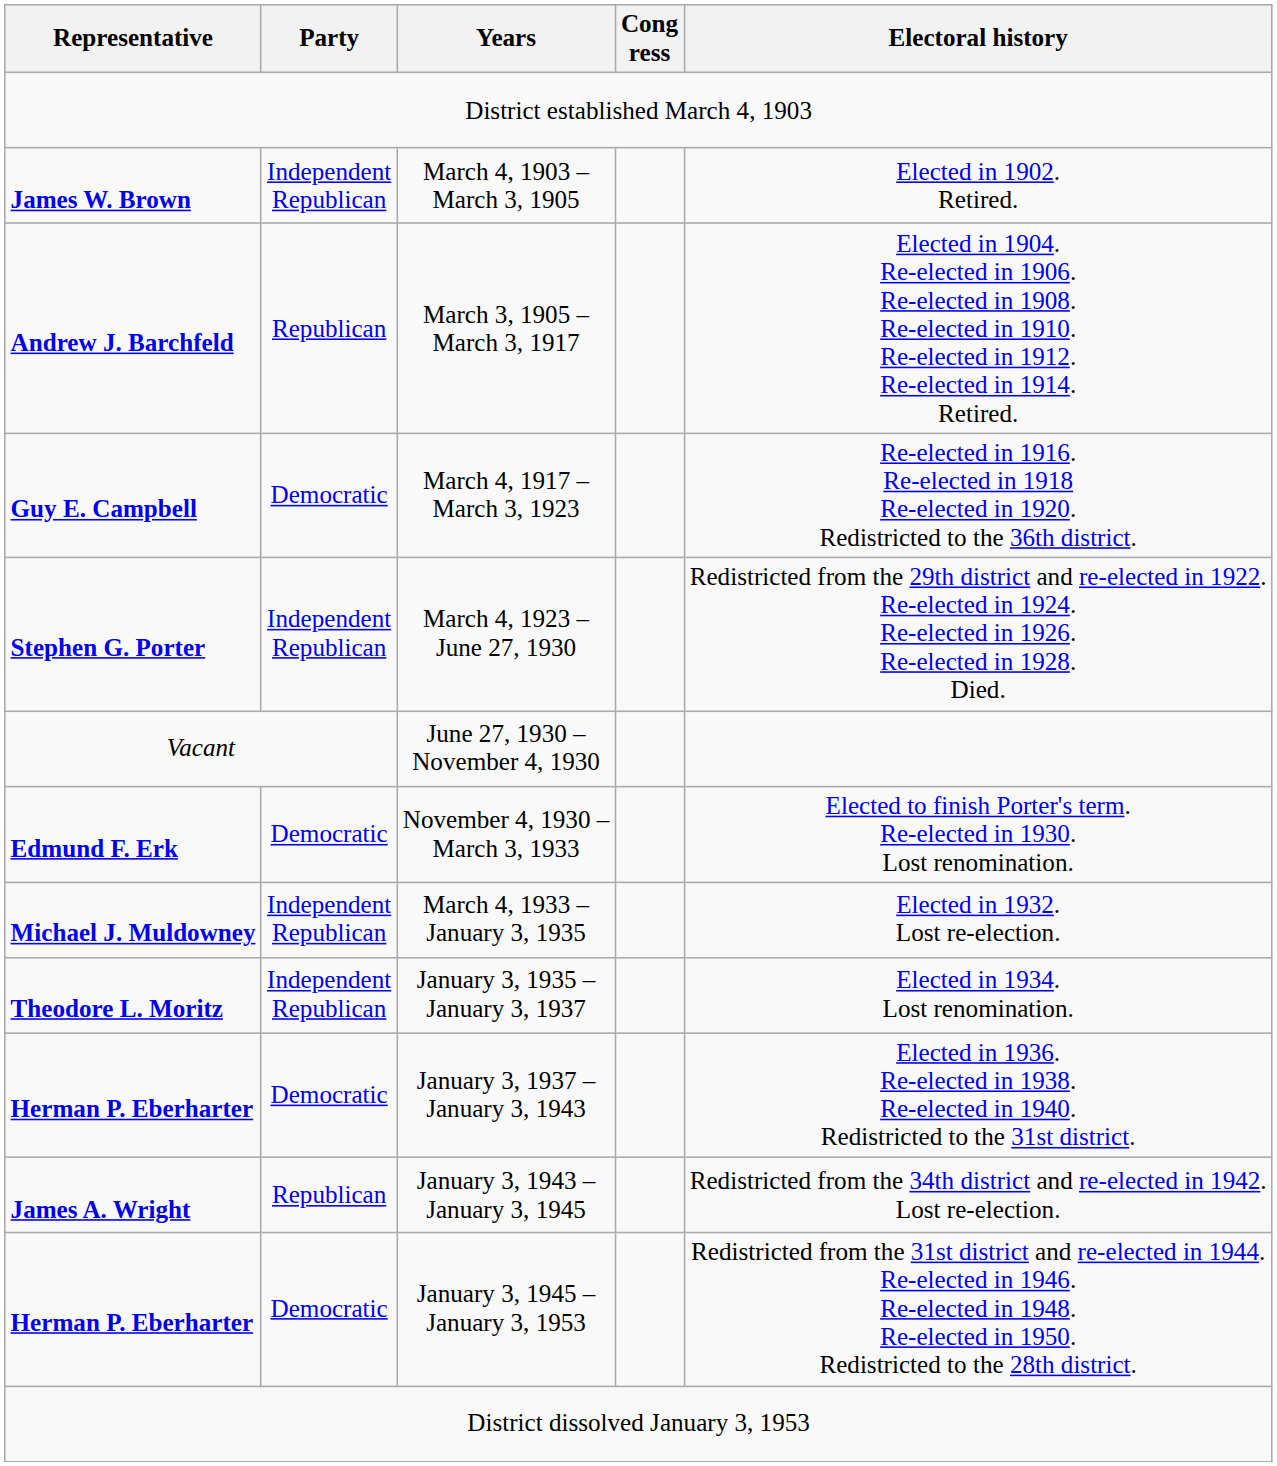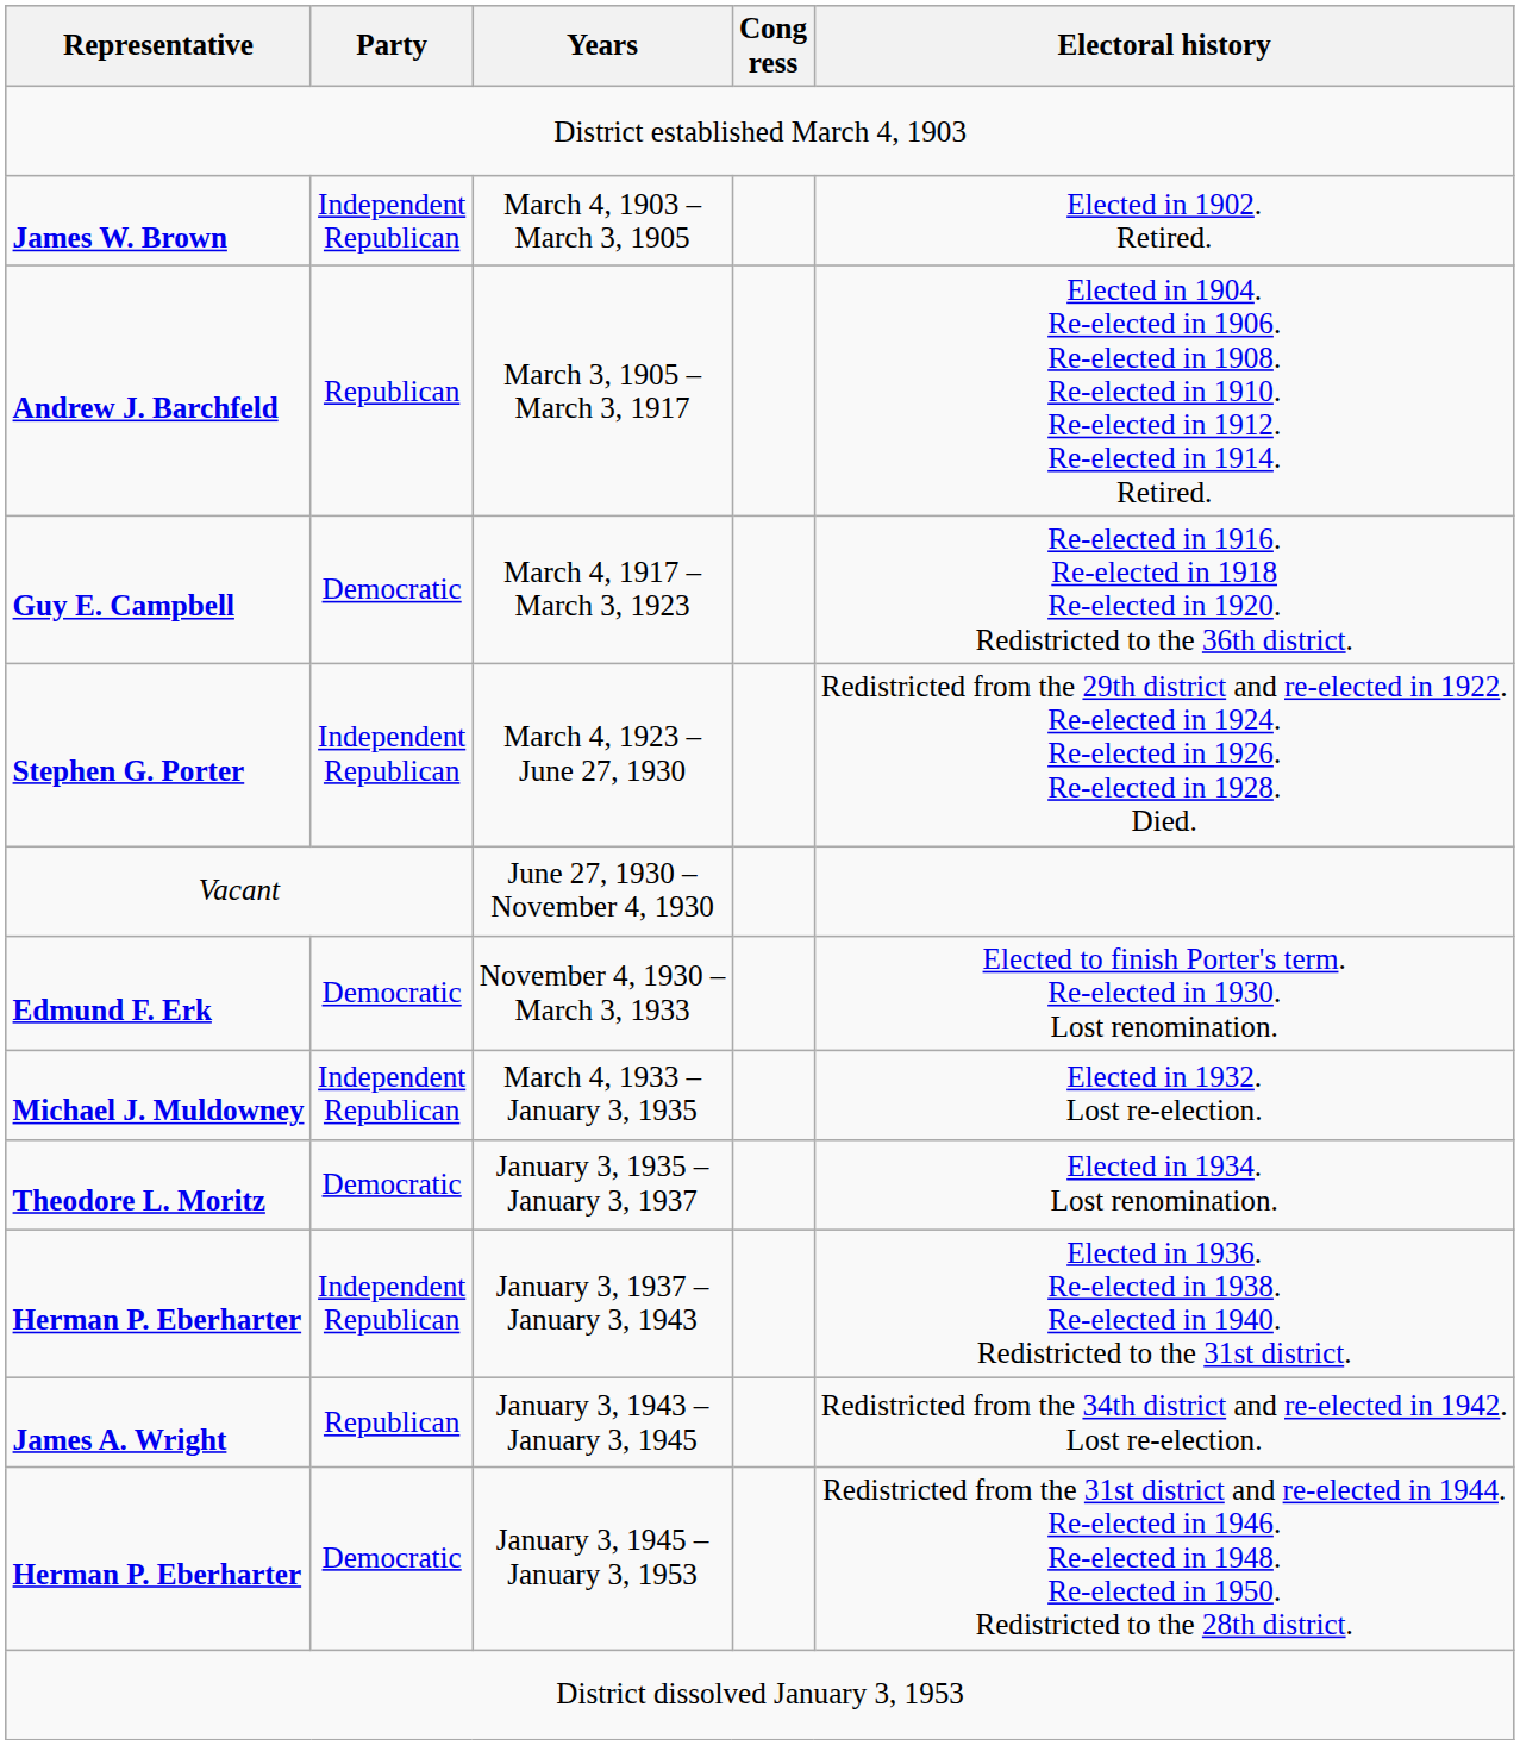 <table class=wikitable style="text-align:center">
 <tr>
 <th>Representative</th>
 <th>Party</th>
 <th>Years</th>
 <th>Cong<br>ress</th>
 <th>Electoral history</th>
 </tr>
 <tr style="height:3em">
 <td colspan=5>District established March 4, 1903</td>
 </tr>
 <tr style="height:3em">
 <td align=left nowrap><br><strong><a href='#'>James W. Brown</a></strong><br></td>
 <td><a href='#'>Independent <br> Republican</a></td>
 <td nowrap>March 4, 1903 –<br>March 3, 1905</td>
 <td></td>
 <td><a href='#'>Elected in 1902</a>.<br>Retired.</td>
 </tr>
 <tr style="height:3em">
 <td align=left nowrap><br><strong><a href='#'>Andrew J. Barchfeld</a></strong><br></td>
 <td><a href='#'>Republican</a></td>
 <td nowrap>March 3, 1905 –<br>March 3, 1917</td>
 <td></td>
 <td><a href='#'>Elected in 1904</a>.<br><a href='#'>Re-elected in 1906</a>.<br><a href='#'>Re-elected in 1908</a>.<br><a href='#'>Re-elected in 1910</a>.<br><a href='#'>Re-elected in 1912</a>.<br><a href='#'>Re-elected in 1914</a>.<br>Retired.</td>
 </tr>
 <tr style="height:3em">
 <td align=left nowrap><br><strong><a href='#'>Guy E. Campbell</a></strong><br></td>
 <td><a href='#'>Democratic</a></td>
 <td nowrap>March 4, 1917 –<br>March 3, 1923</td>
 <td></td>
 <td><a href='#'>Re-elected in 1916</a>.<br><a href='#'>Re-elected in 1918</a><br><a href='#'>Re-elected in 1920</a>.<br>Redistricted to the <a href='#'>36th district</a>.</td>
 </tr>
 <tr style="height:3em">
 <td align=left nowrap><br><strong><a href='#'>Stephen G. Porter</a></strong><br></td>
 <td><a href='#'>Independent <br> Republican</a></td>
 <td nowrap>March 4, 1923 –<br>June 27, 1930</td>
 <td></td>
 <td>Redistricted from the <a href='#'>29th district</a> and <a href='#'>re-elected in 1922</a>.<br><a href='#'>Re-elected in 1924</a>.<br><a href='#'>Re-elected in 1926</a>.<br><a href='#'>Re-elected in 1928</a>.<br>Died.</td>
 </tr>
 <tr style="height:3em">
 <td colspan=2><em>Vacant</em></td>
 <td nowrap>June 27, 1930 –<br>November 4, 1930</td>
 <td></td>
 <td></td>
 </tr>
 <tr style="height:3em">
 <td align=left nowrap> <br> <strong><a href='#'>Edmund F. Erk</a></strong><br></td>
 <td><a href='#'>Democratic</a></td>
 <td nowrap>November 4, 1930 –<br>March 3, 1933</td>
 <td></td>
 <td><a href='#'>Elected to finish Porter's term</a>.<br><a href='#'>Re-elected in 1930</a>.<br>Lost renomination.</td>
 </tr>
 <tr style="height:3em">
 <td align=left nowrap> <br> <strong><a href='#'>Michael J. Muldowney</a></strong><br></td>
 <td><a href='#'>Independent <br> Republican</a></td>
 <td nowrap>March 4, 1933 –<br>January 3, 1935</td>
 <td></td>
 <td><a href='#'>Elected in 1932</a>.<br>Lost re-election.</td>
 </tr>
 <tr style="height:3em">
 <td align=left nowrap><br><strong><a href='#'>Theodore L. Moritz</a></strong><br></td>
-<td><a href='#'>Independent <br> Republican</a></td>
+<td><a href='#'>Democratic</a></td>
 <td nowrap>January 3, 1935 –<br>January 3, 1937</td>
 <td></td>
 <td><a href='#'>Elected in 1934</a>.<br>Lost renomination.</td>
 </tr>
 <tr style="height:3em">
 <td align=left nowrap><br><strong><a href='#'>Herman P. Eberharter</a></strong><br></td>
-<td><a href='#'>Democratic</a></td>
+<td><a href='#'>Independent <br> Republican</a></td>
 <td nowrap>January 3, 1937 –<br>January 3, 1943</td>
 <td></td>
 <td><a href='#'>Elected in 1936</a>.<br><a href='#'>Re-elected in 1938</a>.<br><a href='#'>Re-elected in 1940</a>.<br>Redistricted to the <a href='#'>31st district</a>.</td>
 </tr>
 <tr style="height:3em">
 <td align=left nowrap><br><strong><a href='#'>James A. Wright</a></strong><br></td>
 <td><a href='#'>Republican</a></td>
 <td nowrap>January 3, 1943 –<br>January 3, 1945</td>
 <td></td>
 <td>Redistricted from the <a href='#'>34th district</a> and <a href='#'>re-elected in 1942</a>.<br>Lost re-election.</td>
 </tr>
 <tr style="height:3em">
 <td align=left nowrap><br><strong><a href='#'>Herman P. Eberharter</a></strong><br></td>
 <td><a href='#'>Democratic</a></td>
 <td nowrap>January 3, 1945 –<br>January 3, 1953</td>
 <td></td>
 <td>Redistricted from the <a href='#'>31st district</a> and <a href='#'>re-elected in 1944</a>.<br><a href='#'>Re-elected in 1946</a>.<br><a href='#'>Re-elected in 1948</a>.<br><a href='#'>Re-elected in 1950</a>.<br>Redistricted to the <a href='#'>28th district</a>.</td>
 </tr>
 <tr style="height:3em">
 <td colspan=5>District dissolved January 3, 1953</td>
 </tr>
 </table>
